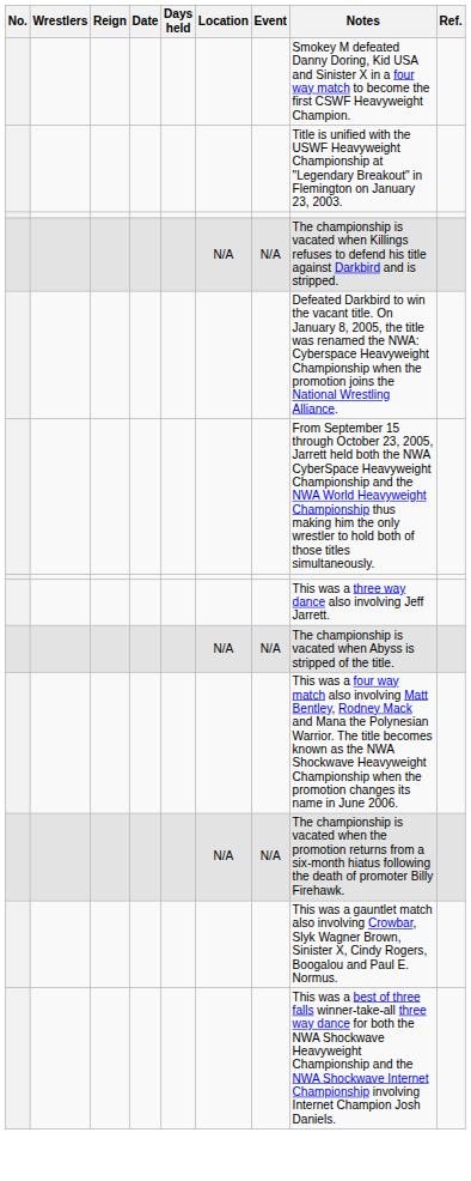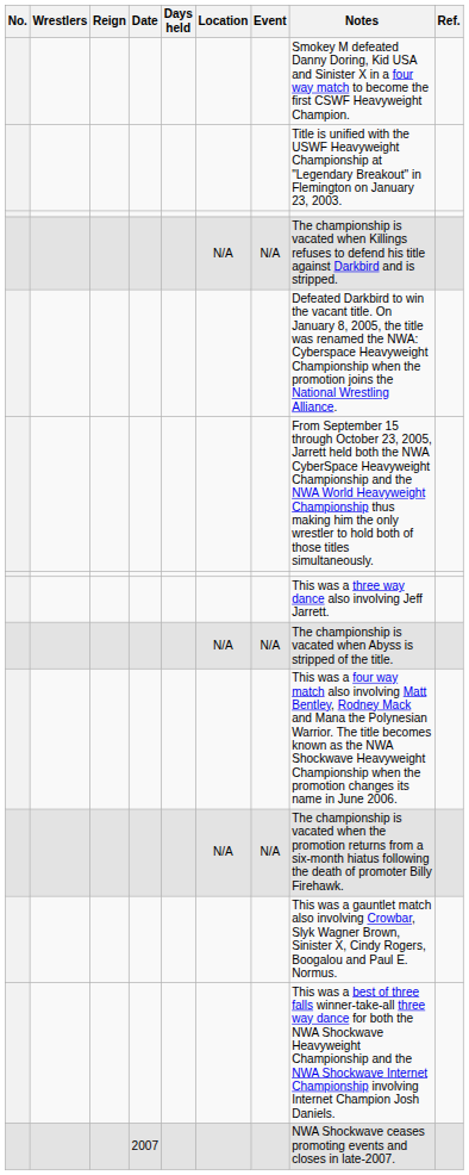 <table class="wikitable sortable" width=98% style="text-align:center;">
 <tr>
 <th>No.</th>
 <th>Wrestlers</th>
 <th>Reign</th>
 <th>Date</th>
 <th>Days<br>held</th>
 <th>Location</th>
 <th>Event</th>
 <th>Notes</th>
 <th>Ref.</th>
 </tr>
 <tr>
 <th></th>
 <td></td>
 <td></td>
 <td></td>
 <td></td>
 <td></td>
 <td></td>
 <td align="left">Smokey M defeated Danny Doring, Kid USA and Sinister X in a <a href='#'>four way match</a> to become the first CSWF Heavyweight Champion.</td>
 <td align="left"></td>
 </tr>
 <tr>
 <th></th>
 <td></td>
 <td></td>
 <td></td>
 <td></td>
 <td></td>
 <td></td>
 <td align="left">Title is unified with the USWF Heavyweight Championship at "Legendary Breakout" in Flemington on January 23, 2003.</td>
 <td align="left"></td>
 </tr>
 <tr>
 <th></th>
 <td></td>
 <td></td>
 <td></td>
 <td></td>
 <td></td>
 <td></td>
 <td align="left"></td>
 <td align="left"></td>
 </tr>
 <tr style="background:#e3e3e3">
 <td></td>
 <td></td>
 <td></td>
 <td></td>
 <td></td>
 <td>N/A</td>
 <td>N/A</td>
 <td align="left">The championship is vacated when Killings refuses to defend his title against <a href='#'>Darkbird</a> and is stripped.</td>
 <td align="left"></td>
 </tr>
 <tr>
 <th></th>
 <td></td>
 <td></td>
 <td></td>
 <td></td>
 <td></td>
 <td></td>
 <td align="left">Defeated Darkbird to win the vacant title. On January 8, 2005, the title was renamed the NWA: Cyberspace Heavyweight Championship when the promotion joins the <a href='#'>National Wrestling Alliance</a>.</td>
 <td align="left"></td>
 </tr>
 <tr>
 <th></th>
 <td></td>
 <td></td>
 <td></td>
 <td></td>
 <td></td>
 <td></td>
 <td align="left">From September 15 through October 23, 2005, Jarrett held both the NWA CyberSpace Heavyweight Championship and the <a href='#'>NWA World Heavyweight Championship</a> thus making him the only wrestler to hold both of those titles simultaneously.</td>
 <td align="left"></td>
 </tr>
 <tr>
 <th></th>
 <td></td>
 <td></td>
 <td></td>
 <td></td>
 <td></td>
 <td></td>
 <td align="left"></td>
 <td align="left"></td>
 </tr>
 <tr>
 <th></th>
 <td></td>
 <td></td>
 <td></td>
 <td></td>
 <td></td>
 <td></td>
 <td align="left">This was a <a href='#'>three way dance</a> also involving Jeff Jarrett.</td>
 <td align="left"></td>
 </tr>
 <tr style="background:#e3e3e3">
 <td></td>
 <td></td>
 <td></td>
 <td></td>
 <td></td>
 <td>N/A</td>
 <td>N/A</td>
 <td align="left">The championship is vacated when Abyss is stripped of the title.</td>
 <td align="left"></td>
 </tr>
 <tr>
 <th></th>
 <td></td>
 <td></td>
 <td></td>
 <td></td>
 <td></td>
 <td></td>
 <td align="left">This was a <a href='#'>four way match</a> also involving <a href='#'>Matt Bentley</a>, <a href='#'>Rodney Mack</a> and Mana the Polynesian Warrior. The title becomes known as the NWA Shockwave Heavyweight Championship when the promotion changes its name in June 2006.</td>
 <td align="left"></td>
 </tr>
 <tr style="background:#e3e3e3">
 <td></td>
 <td></td>
 <td></td>
 <td></td>
 <td></td>
 <td>N/A</td>
 <td>N/A</td>
 <td align="left">The championship is vacated when the promotion returns from a six-month hiatus following the death of promoter Billy Firehawk.</td>
 <td align="left"></td>
 </tr>
 <tr>
 <th></th>
 <td></td>
 <td></td>
 <td></td>
 <td></td>
 <td></td>
 <td></td>
 <td align="left">This was a gauntlet match also involving <a href='#'>Crowbar</a>, Slyk Wagner Brown, Sinister X, Cindy Rogers, Boogalou and Paul E. Normus.</td>
 <td align="left"></td>
 </tr>
 <tr>
 <th></th>
 <td></td>
 <td></td>
 <td></td>
 <td></td>
 <td></td>
 <td></td>
 <td align="left">This was a <a href='#'>best of three falls</a> winner-take-all <a href='#'>three way dance</a> for both the NWA Shockwave Heavyweight Championship and the <a href='#'>NWA Shockwave Internet Championship</a> involving Internet Champion Josh Daniels.</td>
 <td align="left"></td>
 </tr>
+<tr style="background:#e3e3e3">
+<td></td>
+<td></td>
+<td></td>
+<td>2007</td>
+<td></td>
+<td></td>
+<td></td>
+<td align="left">NWA Shockwave ceases promoting events and closes in late-2007.</td>
+<td align="left"></td>
+</tr>
 </table>
